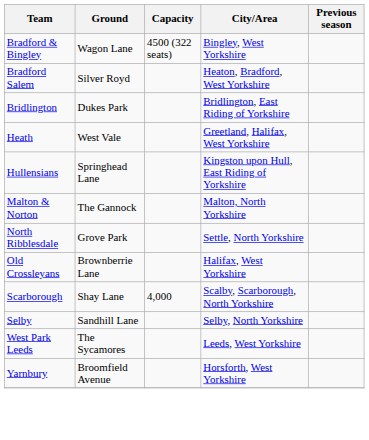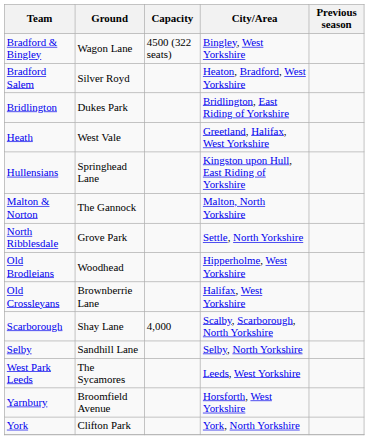 <table class="wikitable sortable" width=60%>
 <tr>
 <th>Team</th>
 <th>Ground</th>
 <th>Capacity</th>
 <th>City/Area</th>
 <th>Previous season</th>
 </tr>
 <tr>
 <td><a href='#'>Bradford & Bingley</a></td>
 <td>Wagon Lane</td>
 <td>4500 (322 seats)</td>
 <td><a href='#'>Bingley</a>, <a href='#'>West Yorkshire</a></td>
 <td></td>
 </tr>
 <tr>
 <td><a href='#'>Bradford Salem</a></td>
 <td>Silver Royd</td>
 <td></td>
 <td><a href='#'>Heaton</a>, <a href='#'>Bradford</a>, <a href='#'>West Yorkshire</a></td>
 <td></td>
 </tr>
 <tr>
 <td><a href='#'>Bridlington</a></td>
 <td>Dukes Park</td>
 <td></td>
 <td><a href='#'>Bridlington</a>, <a href='#'>East Riding of Yorkshire</a></td>
 <td></td>
 </tr>
 <tr>
 <td><a href='#'>Heath</a></td>
 <td>West Vale</td>
 <td></td>
 <td><a href='#'>Greetland</a>, <a href='#'>Halifax</a>, <a href='#'>West Yorkshire</a></td>
 <td></td>
 </tr>
 <tr>
 <td><a href='#'>Hullensians</a></td>
 <td>Springhead Lane</td>
 <td></td>
 <td><a href='#'>Kingston upon Hull</a>, <a href='#'>East Riding of Yorkshire</a></td>
 <td></td>
 </tr>
 <tr>
 <td><a href='#'>Malton & Norton</a></td>
 <td>The Gannock</td>
 <td></td>
 <td><a href='#'>Malton, North Yorkshire</a></td>
 <td></td>
 </tr>
 <tr>
 <td><a href='#'>North Ribblesdale</a></td>
 <td>Grove Park</td>
 <td></td>
 <td><a href='#'>Settle</a>, <a href='#'>North Yorkshire</a></td>
 <td></td>
 </tr>
 <tr>
+<td><a href='#'>Old Brodleians</a></td>
+<td>Woodhead</td>
+<td></td>
+<td><a href='#'>Hipperholme</a>, <a href='#'>West Yorkshire</a></td>
+<td></td>
+</tr>
+<tr>
 <td><a href='#'>Old Crossleyans</a></td>
 <td>Brownberrie Lane</td>
 <td></td>
 <td><a href='#'>Halifax</a>, <a href='#'>West Yorkshire</a></td>
 <td></td>
 </tr>
 <tr>
 <td><a href='#'>Scarborough</a></td>
 <td>Shay Lane</td>
 <td>4,000</td>
 <td><a href='#'>Scalby</a>, <a href='#'>Scarborough</a>, <a href='#'>North Yorkshire</a></td>
 <td></td>
 </tr>
 <tr>
 <td><a href='#'>Selby</a></td>
 <td>Sandhill Lane</td>
 <td></td>
 <td><a href='#'>Selby</a>, <a href='#'>North Yorkshire</a></td>
 <td></td>
 </tr>
 <tr>
 <td><a href='#'>West Park Leeds</a></td>
 <td>The Sycamores</td>
 <td></td>
 <td><a href='#'>Leeds</a>, <a href='#'>West Yorkshire</a></td>
 <td></td>
 </tr>
 <tr>
 <td><a href='#'>Yarnbury</a></td>
 <td>Broomfield Avenue</td>
 <td></td>
 <td><a href='#'>Horsforth</a>, <a href='#'>West Yorkshire</a></td>
 <td></td>
 </tr>
 <tr>
+<td><a href='#'>York</a></td>
+<td>Clifton Park</td>
+<td></td>
+<td><a href='#'>York</a>, <a href='#'>North Yorkshire</a></td>
+<td></td>
+</tr>
+<tr>
 </tr>
 </table>
